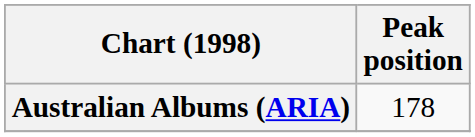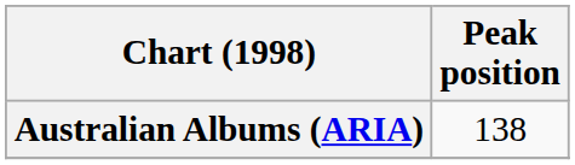 <table class="wikitable sortable plainrowheaders" style="text-align:center">
 <tr>
 <th scope="col">Chart (1998)</th>
 <th scope="col">Peak<br>position</th>
 </tr>
 <tr>
 <th scope="row">Australian Albums (<a href='#'>ARIA</a>)</th>
-<td align="center">178</td>
+<td align="center">138</td>
 </tr>
 <tr>
 </tr>
 <tr>
 </tr>
 <tr>
 </tr>
 <tr>
 </tr>
 <tr>
 </tr>
 <tr>
 </tr>
 <tr>
 </tr>
 <tr>
 </tr>
 <tr>
 </tr>
 <tr>
 </tr>
 <tr>
 </tr>
 <tr>
 </tr>
 </table>
